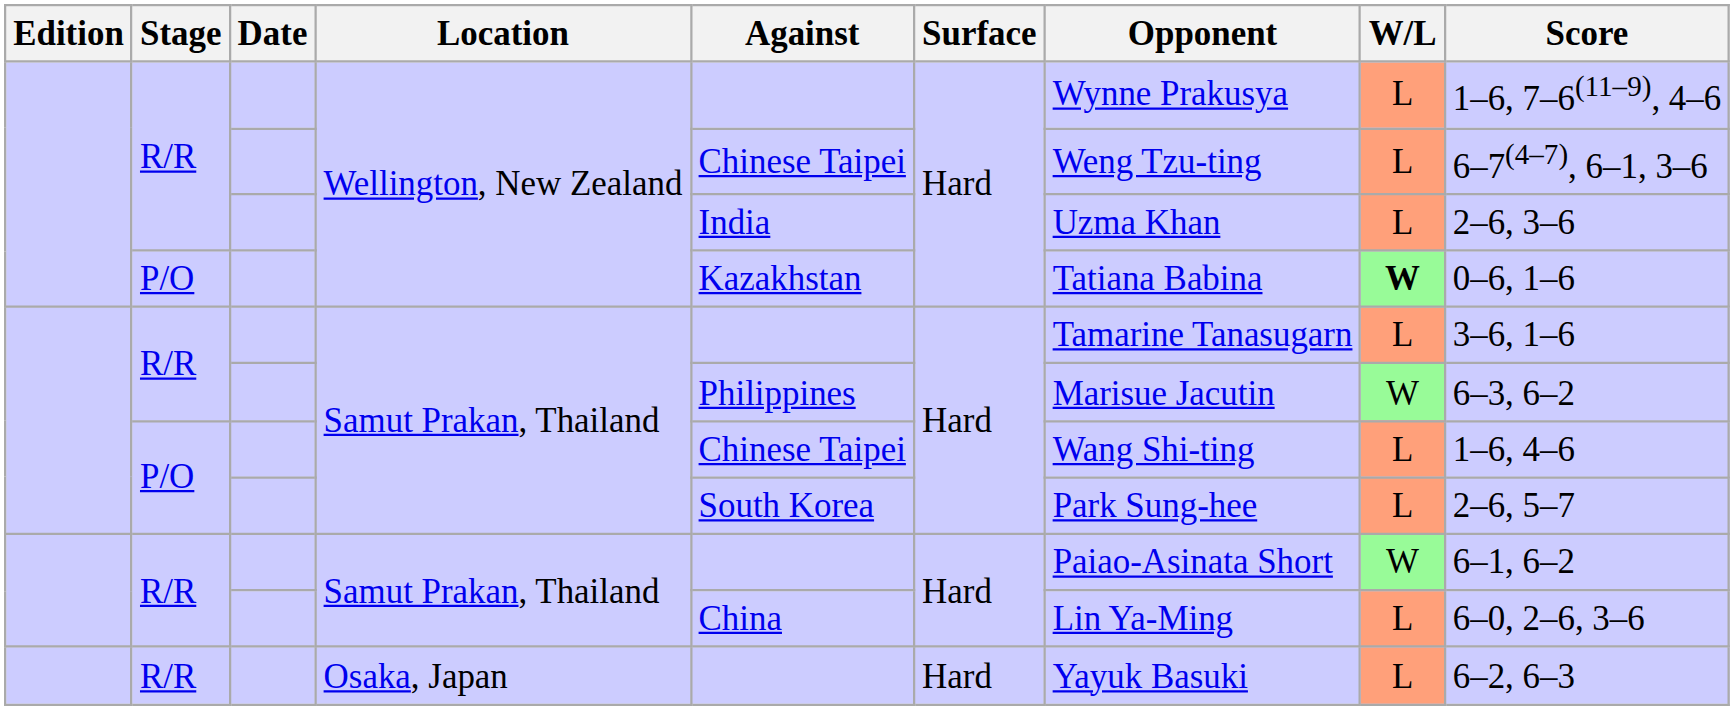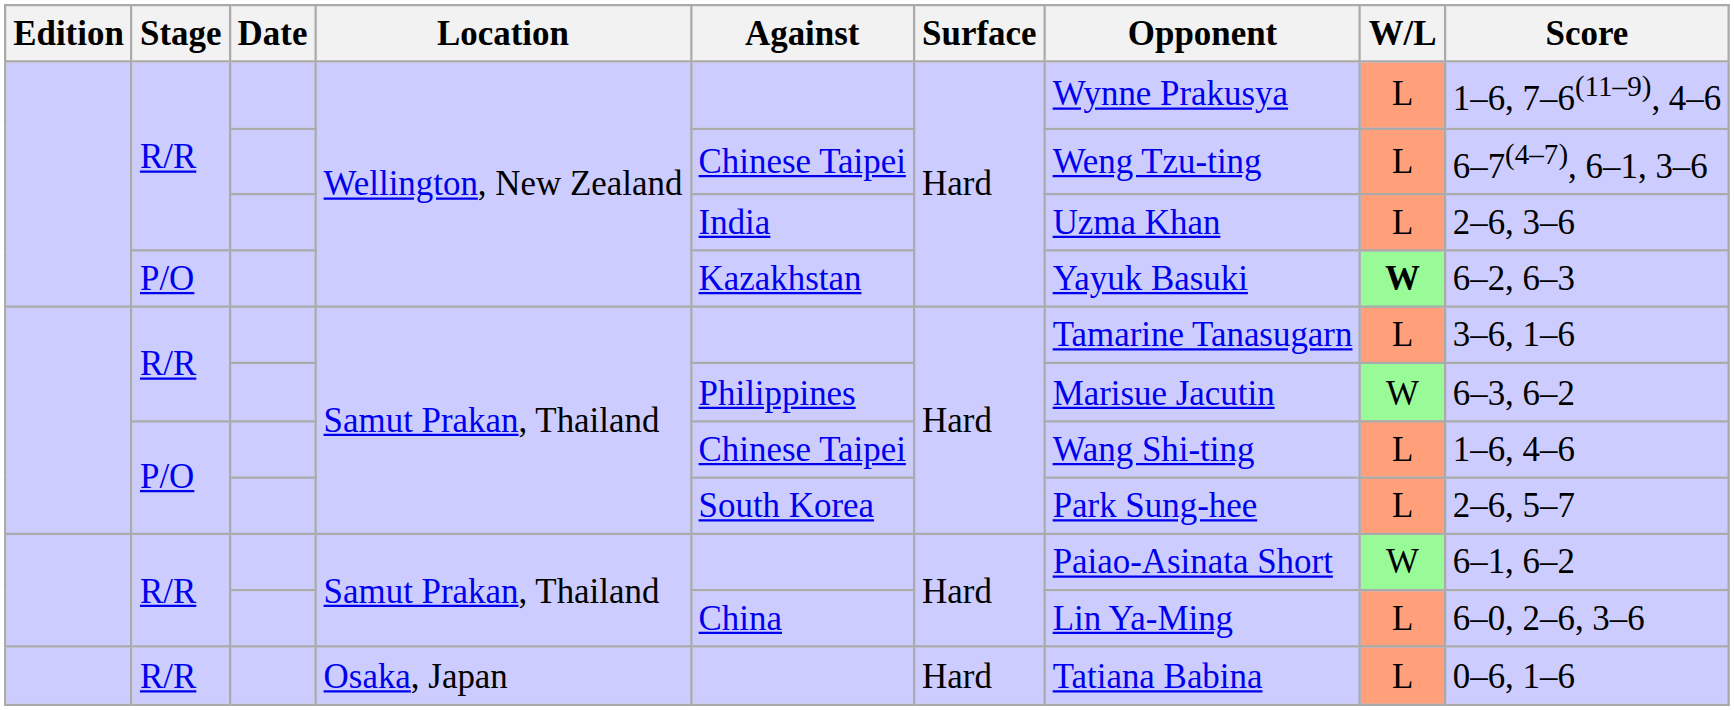 <table class=wikitable style=font-size:97%>
 <tr>
 <th>Edition</th>
 <th>Stage</th>
 <th>Date</th>
 <th>Location</th>
 <th>Against</th>
 <th>Surface</th>
 <th>Opponent</th>
 <th>W/L</th>
 <th>Score</th>
 </tr>
 <tr style="background:#ccccff;">
 <td rowspan="4"></td>
 <td rowspan="3"><a href='#'>R/R</a></td>
 <td></td>
 <td rowspan="4"><a href='#'>Wellington</a>, New Zealand</td>
 <td> </td>
 <td rowspan="4">Hard</td>
 <td> <a href='#'>Wynne Prakusya</a></td>
 <td style="text-align:center; background:#ffa07a;">L</td>
 <td>1–6, 7–6<sup>(11–9)</sup>, 4–6</td>
 </tr>
 <tr style="background:#ccccff;">
 <td></td>
 <td> <a href='#'>Chinese Taipei</a></td>
 <td> <a href='#'>Weng Tzu-ting</a></td>
 <td style="text-align:center; background:#ffa07a;">L</td>
 <td>6–7<sup>(4–7)</sup>, 6–1, 3–6</td>
 </tr>
 <tr style="background:#ccccff;">
 <td></td>
 <td> <a href='#'>India</a></td>
 <td> <a href='#'>Uzma Khan</a></td>
 <td style="text-align:center; background:#ffa07a;">L</td>
 <td>2–6, 3–6</td>
 </tr>
 <tr style="background:#ccccff;">
 <td rowspan="1"><a href='#'>P/O</a></td>
 <td></td>
 <td> <a href='#'>Kazakhstan</a></td>
-<td> <a href='#'>Tatiana Babina</a></td>
+<td> <a href='#'>Yayuk Basuki</a></td>
 <td style="text-align:center; background:#98fb98;"><strong>W</strong></td>
-<td>0–6, 1–6</td>
+<td>6–2, 6–3</td>
 </tr>
 <tr style="background:#ccccff;">
 <td rowspan="4"></td>
 <td rowspan="2"><a href='#'>R/R</a></td>
 <td></td>
 <td rowspan="4"><a href='#'>Samut Prakan</a>, Thailand</td>
 <td> </td>
 <td rowspan="4">Hard</td>
 <td> <a href='#'>Tamarine Tanasugarn</a></td>
 <td style="text-align:center; background:#ffa07a;">L</td>
 <td>3–6, 1–6</td>
 </tr>
 <tr style="background:#ccccff;">
 <td></td>
 <td> <a href='#'>Philippines</a></td>
 <td> <a href='#'>Marisue Jacutin</a></td>
 <td style="text-align:center; background:#98fb98;">W</td>
 <td>6–3, 6–2</td>
 </tr>
 <tr style="background:#ccccff;">
 <td rowspan="2"><a href='#'>P/O</a></td>
 <td></td>
 <td> <a href='#'>Chinese Taipei</a></td>
 <td> <a href='#'>Wang Shi-ting</a></td>
 <td style="text-align:center; background:#ffa07a;">L</td>
 <td>1–6, 4–6</td>
 </tr>
 <tr style="background:#ccccff;">
 <td></td>
 <td> <a href='#'>South Korea</a></td>
 <td> <a href='#'>Park Sung-hee</a></td>
 <td style="text-align:center; background:#ffa07a;">L</td>
 <td>2–6, 5–7</td>
 </tr>
 <tr style="background:#ccccff;">
 <td rowspan="2"></td>
 <td rowspan="2"><a href='#'>R/R</a></td>
 <td></td>
 <td rowspan="2"><a href='#'>Samut Prakan</a>, Thailand</td>
 <td> </td>
 <td rowspan="2">Hard</td>
 <td> <a href='#'>Paiao-Asinata Short</a></td>
 <td style="text-align:center; background:#98fb98;">W</td>
 <td>6–1, 6–2</td>
 </tr>
 <tr style="background:#ccccff;">
 <td></td>
 <td> <a href='#'>China</a></td>
 <td> <a href='#'>Lin Ya-Ming</a></td>
 <td style="text-align:center; background:#ffa07a;">L</td>
 <td>6–0, 2–6, 3–6</td>
 </tr>
 <tr style="background:#ccccff;">
 <td rowspan="1"></td>
 <td rowspan="1"><a href='#'>R/R</a></td>
 <td></td>
 <td rowspan="1"><a href='#'>Osaka</a>, Japan</td>
 <td> </td>
 <td rowspan="1">Hard</td>
-<td> <a href='#'>Yayuk Basuki</a></td>
+<td> <a href='#'>Tatiana Babina</a></td>
 <td style="text-align:center; background:#ffa07a;">L</td>
-<td>6–2, 6–3</td>
+<td>0–6, 1–6</td>
 </tr>
 </table>
